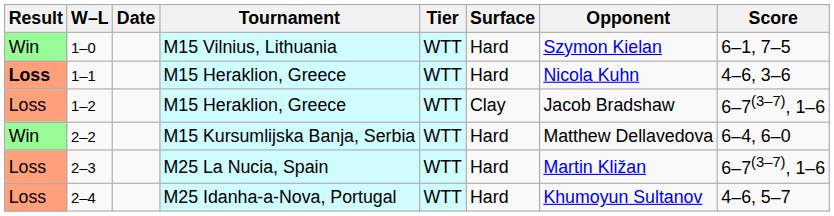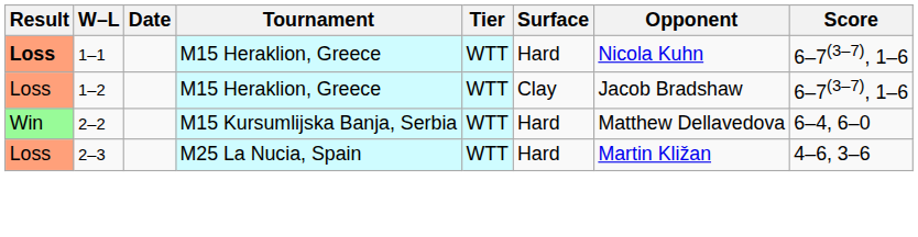 <table class="sortable wikitable">
 <tr>
 <th>Result</th>
 <th class="unsortable">W–L</th>
 <th>Date</th>
 <th>Tournament</th>
 <th>Tier</th>
 <th>Surface</th>
 <th>Opponent</th>
 <th class="unsortable">Score</th>
 </tr>
 <tr>
-<td bgcolor=98FB98>Win</td>
-<td><small>1–0</small></td>
-<td></td>
-<td style="background:#cffcff;">M15 Vilnius, Lithuania</td>
-<td style="background:#cffcff;">WTT</td>
-<td>Hard</td>
-<td> <a href='#'>Szymon Kielan</a></td>
-<td>6–1, 7–5</td>
-</tr>
-<tr>
 <td bgcolor=FFA07A><strong>Loss</strong></td>
 <td><small>1–1</small></td>
 <td></td>
 <td style="background:#cffcff;">M15 Heraklion, Greece</td>
 <td style="background:#cffcff;">WTT</td>
 <td>Hard</td>
 <td> <a href='#'>Nicola Kuhn</a></td>
-<td>4–6, 3–6</td>
+<td>6–7<sup>(3–7)</sup>, 1–6</td>
 </tr>
 <tr>
 <td bgcolor=FFA07A>Loss</td>
 <td><small>1–2</small></td>
 <td></td>
 <td style="background:#cffcff;">M15 Heraklion, Greece</td>
 <td style="background:#cffcff;">WTT</td>
 <td>Clay</td>
 <td> Jacob Bradshaw</td>
 <td>6–7<sup>(3–7)</sup>, 1–6</td>
 </tr>
 <tr>
 <td bgcolor=98FB98>Win</td>
 <td><small>2–2</small></td>
 <td></td>
 <td style="background:#cffcff;">M15 Kursumlijska Banja, Serbia</td>
 <td style="background:#cffcff;">WTT</td>
 <td>Hard</td>
 <td> Matthew Dellavedova</td>
 <td>6–4, 6–0</td>
 </tr>
 <tr>
 <td bgcolor=FFA07A>Loss</td>
 <td><small>2–3</small></td>
 <td></td>
 <td style="background:#cffcff;">M25 La Nucia, Spain</td>
 <td style="background:#cffcff;">WTT</td>
 <td>Hard</td>
 <td> <a href='#'>Martin Kližan</a></td>
-<td>6–7<sup>(3–7)</sup>, 1–6</td>
-</tr>
-<tr>
-<td bgcolor=FFA07A>Loss</td>
-<td><small>2–4</small></td>
-<td></td>
-<td style="background:#cffcff;">M25 Idanha-a-Nova, Portugal</td>
-<td style="background:#cffcff;">WTT</td>
-<td>Hard</td>
-<td> <a href='#'>Khumoyun Sultanov</a></td>
-<td>4–6, 5–7</td>
+<td>4–6, 3–6</td>
 </tr>
 </table>
